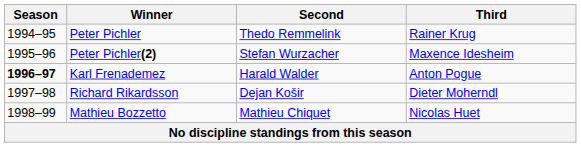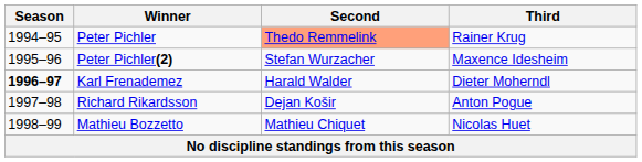 <table class="wikitable" style="font-size:95%;">
 <tr>
 <th width="69">Season</th>
 <th width="200">Winner</th>
 <th width="200">Second</th>
 <th width="200">Third</th>
 </tr>
 <tr>
 <td>1994–95</td>
 <td> <a href='#'>Peter Pichler</a></td>
-<td> <a href='#'>Thedo Remmelink</a></td>
+<td style="background: lightsalmon;"> <a href='#'>Thedo Remmelink</a></td>
 <td> <a href='#'>Rainer Krug</a></td>
 </tr>
 <tr>
 <td>1995–96</td>
 <td> <a href='#'>Peter Pichler</a><strong>(2)</strong></td>
 <td> <a href='#'>Stefan Wurzacher</a></td>
 <td> <a href='#'>Maxence Idesheim</a></td>
 </tr>
 <tr>
 <td><strong>1996–97</strong></td>
 <td> <a href='#'>Karl Frenademez</a></td>
 <td> <a href='#'>Harald Walder</a></td>
-<td> <a href='#'>Anton Pogue</a></td>
+<td> <a href='#'>Dieter Moherndl</a></td>
 </tr>
 <tr>
 <td>1997–98</td>
 <td> <a href='#'>Richard Rikardsson</a></td>
 <td> <a href='#'>Dejan Košir</a></td>
-<td> <a href='#'>Dieter Moherndl</a></td>
+<td> <a href='#'>Anton Pogue</a></td>
 </tr>
 <tr>
 <td>1998–99</td>
 <td> <a href='#'>Mathieu Bozzetto</a></td>
 <td> <a href='#'>Mathieu Chiquet</a></td>
 <td> <a href='#'>Nicolas Huet</a></td>
 </tr>
 <tr>
 <th colspan=4>No discipline standings from this season</th>
 </tr>
 </table>
